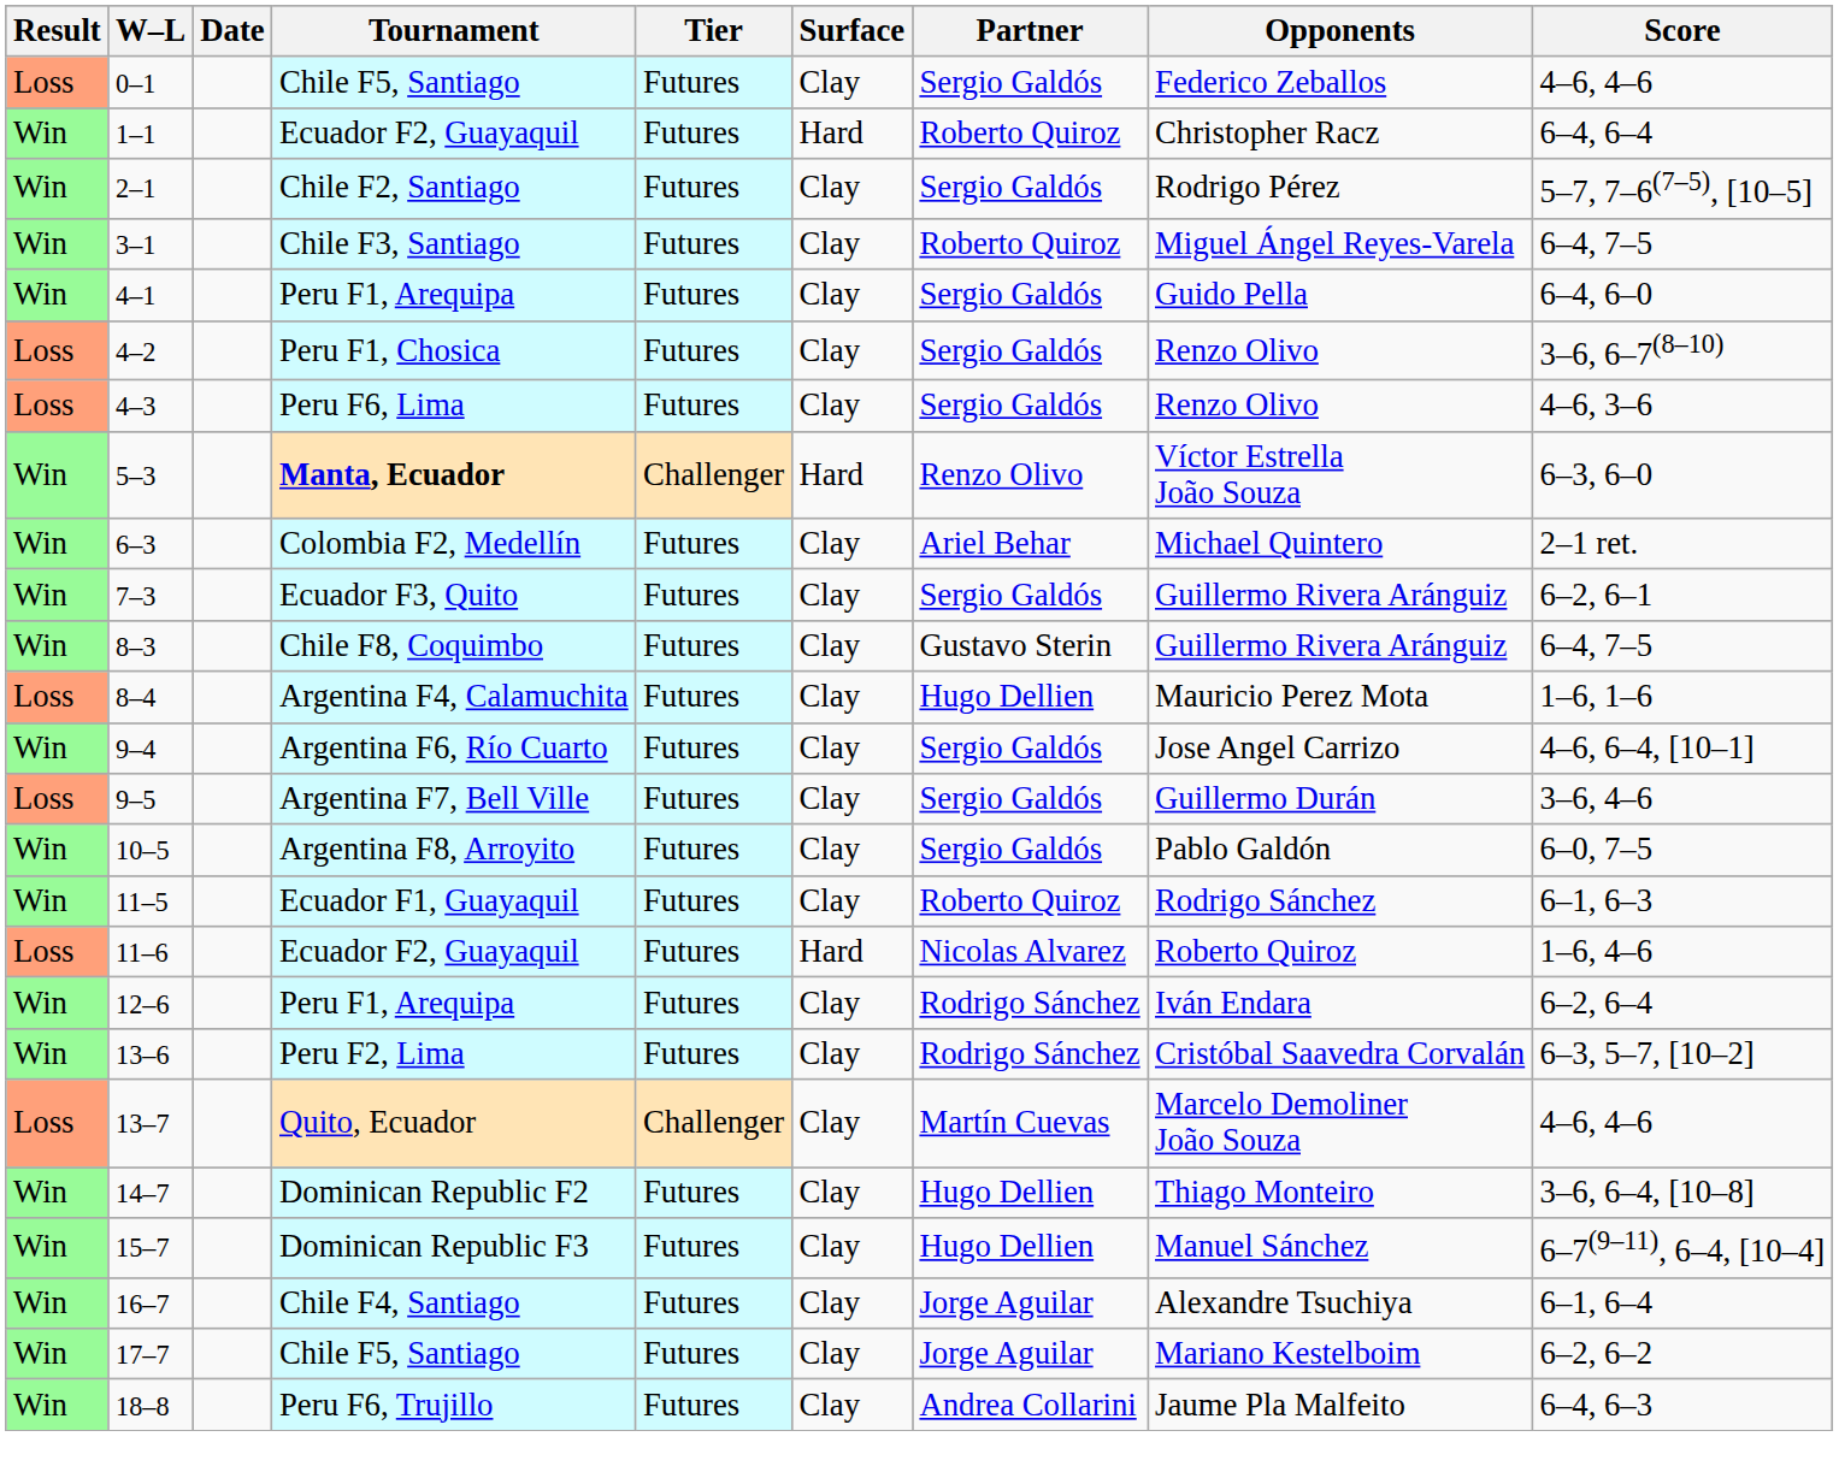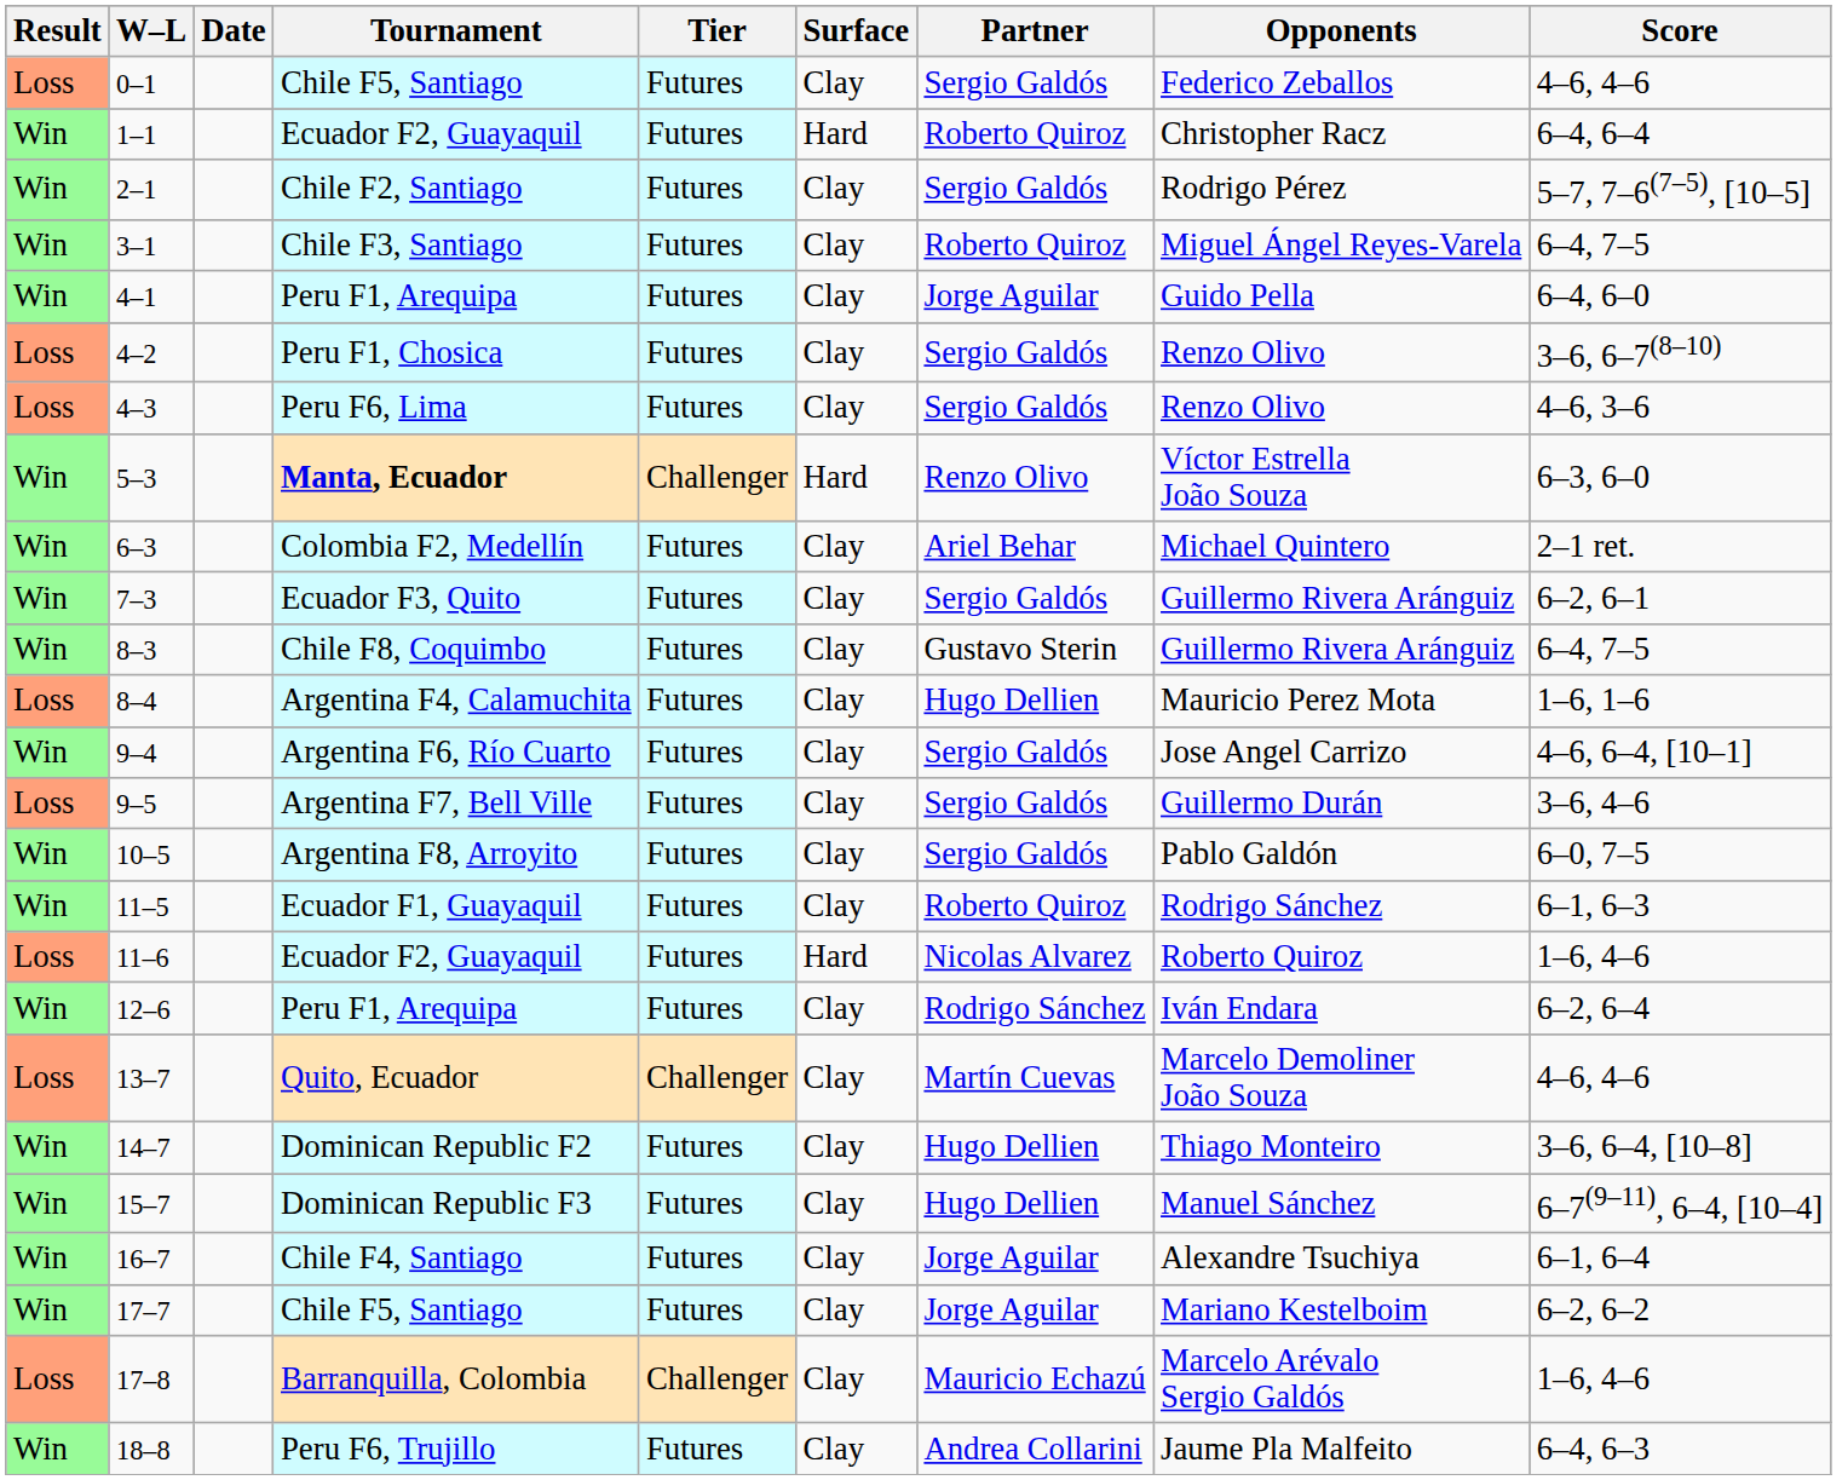 <table class="sortable wikitable">
 <tr>
 <th>Result</th>
 <th class="unsortable">W–L</th>
 <th>Date</th>
 <th>Tournament</th>
 <th>Tier</th>
 <th>Surface</th>
 <th>Partner</th>
 <th>Opponents</th>
 <th class="unsortable">Score</th>
 </tr>
 <tr>
 <td bgcolor=FFA07A>Loss</td>
 <td><small>0–1</small></td>
 <td></td>
 <td style=background:#cffcff>Chile F5, <a href='#'>Santiago</a></td>
 <td style=background:#cffcff>Futures</td>
 <td>Clay</td>
 <td> <a href='#'>Sergio Galdós</a></td>
 <td> <a href='#'>Federico Zeballos</a></td>
 <td>4–6, 4–6</td>
 </tr>
 <tr>
 <td bgcolor=98FB98>Win</td>
 <td><small>1–1</small></td>
 <td></td>
 <td style=background:#cffcff>Ecuador F2, <a href='#'>Guayaquil</a></td>
 <td style=background:#cffcff>Futures</td>
 <td>Hard</td>
 <td> <a href='#'>Roberto Quiroz</a></td>
 <td> Christopher Racz</td>
 <td>6–4, 6–4</td>
 </tr>
 <tr>
 <td bgcolor=98FB98>Win</td>
 <td><small>2–1</small></td>
 <td></td>
 <td style=background:#cffcff>Chile F2, <a href='#'>Santiago</a></td>
 <td style=background:#cffcff>Futures</td>
 <td>Clay</td>
 <td> <a href='#'>Sergio Galdós</a></td>
 <td> Rodrigo Pérez</td>
 <td>5–7, 7–6<sup>(7–5)</sup>, [10–5]</td>
 </tr>
 <tr>
 <td bgcolor=98FB98>Win</td>
 <td><small>3–1</small></td>
 <td></td>
 <td style=background:#cffcff>Chile F3, <a href='#'>Santiago</a></td>
 <td style=background:#cffcff>Futures</td>
 <td>Clay</td>
 <td> <a href='#'>Roberto Quiroz</a></td>
 <td> <a href='#'>Miguel Ángel Reyes-Varela</a></td>
 <td>6–4, 7–5</td>
 </tr>
 <tr>
 <td bgcolor=98FB98>Win</td>
 <td><small>4–1</small></td>
 <td></td>
 <td style=background:#cffcff>Peru F1, <a href='#'>Arequipa</a></td>
 <td style=background:#cffcff>Futures</td>
 <td>Clay</td>
-<td> <a href='#'>Sergio Galdós</a></td>
+<td> <a href='#'>Jorge Aguilar</a></td>
 <td> <a href='#'>Guido Pella</a></td>
 <td>6–4, 6–0</td>
 </tr>
 <tr>
 <td bgcolor=FFA07A>Loss</td>
 <td><small>4–2</small></td>
 <td></td>
 <td style=background:#cffcff>Peru F1, <a href='#'>Chosica</a></td>
 <td style=background:#cffcff>Futures</td>
 <td>Clay</td>
 <td> <a href='#'>Sergio Galdós</a></td>
 <td> <a href='#'>Renzo Olivo</a></td>
 <td>3–6, 6–7<sup>(8–10)</sup></td>
 </tr>
 <tr>
 <td bgcolor=FFA07A>Loss</td>
 <td><small>4–3</small></td>
 <td></td>
 <td style=background:#cffcff>Peru F6, <a href='#'>Lima</a></td>
 <td style=background:#cffcff>Futures</td>
 <td>Clay</td>
 <td> <a href='#'>Sergio Galdós</a></td>
 <td> <a href='#'>Renzo Olivo</a></td>
 <td>4–6, 3–6</td>
 </tr>
 <tr>
 <td bgcolor=98FB98>Win</td>
 <td><small>5–3</small></td>
 <td></td>
 <td style=background:moccasin><strong><a href='#'>Manta</a>, Ecuador</strong></td>
 <td style=background:moccasin>Challenger</td>
 <td>Hard</td>
 <td> <a href='#'>Renzo Olivo</a></td>
 <td> <a href='#'>Víctor Estrella</a> <br> <a href='#'>João Souza</a></td>
 <td>6–3, 6–0</td>
 </tr>
 <tr>
 <td bgcolor=98FB98>Win</td>
 <td><small>6–3</small></td>
 <td></td>
 <td style=background:#cffcff>Colombia F2, <a href='#'>Medellín</a></td>
 <td style=background:#cffcff>Futures</td>
 <td>Clay</td>
 <td> <a href='#'>Ariel Behar</a></td>
 <td> <a href='#'>Michael Quintero</a></td>
 <td>2–1 ret.</td>
 </tr>
 <tr>
 <td bgcolor=98FB98>Win</td>
 <td><small>7–3</small></td>
 <td></td>
 <td style=background:#cffcff>Ecuador F3, <a href='#'>Quito</a></td>
 <td style=background:#cffcff>Futures</td>
 <td>Clay</td>
 <td> <a href='#'>Sergio Galdós</a></td>
 <td> <a href='#'>Guillermo Rivera Aránguiz</a></td>
 <td>6–2, 6–1</td>
 </tr>
 <tr>
 <td bgcolor=98FB98>Win</td>
 <td><small>8–3</small></td>
 <td></td>
 <td style=background:#cffcff>Chile F8, <a href='#'>Coquimbo</a></td>
 <td style=background:#cffcff>Futures</td>
 <td>Clay</td>
 <td> Gustavo Sterin</td>
 <td> <a href='#'>Guillermo Rivera Aránguiz</a></td>
 <td>6–4, 7–5</td>
 </tr>
 <tr>
 <td bgcolor=FFA07A>Loss</td>
 <td><small>8–4</small></td>
 <td></td>
 <td style=background:#cffcff>Argentina F4, <a href='#'>Calamuchita</a></td>
 <td style=background:#cffcff>Futures</td>
 <td>Clay</td>
 <td> <a href='#'>Hugo Dellien</a></td>
 <td> Mauricio Perez Mota</td>
 <td>1–6, 1–6</td>
 </tr>
 <tr>
 <td bgcolor=98FB98>Win</td>
 <td><small>9–4</small></td>
 <td></td>
 <td style=background:#cffcff>Argentina F6, <a href='#'>Río Cuarto</a></td>
 <td style=background:#cffcff>Futures</td>
 <td>Clay</td>
 <td> <a href='#'>Sergio Galdós</a></td>
 <td> Jose Angel Carrizo</td>
 <td>4–6, 6–4, [10–1]</td>
 </tr>
 <tr>
 <td bgcolor=FFA07A>Loss</td>
 <td><small>9–5</small></td>
 <td></td>
 <td style=background:#cffcff>Argentina F7, <a href='#'>Bell Ville</a></td>
 <td style=background:#cffcff>Futures</td>
 <td>Clay</td>
 <td> <a href='#'>Sergio Galdós</a></td>
 <td> <a href='#'>Guillermo Durán</a></td>
 <td>3–6, 4–6</td>
 </tr>
 <tr>
 <td bgcolor=98FB98>Win</td>
 <td><small>10–5</small></td>
 <td></td>
 <td style=background:#cffcff>Argentina F8, <a href='#'>Arroyito</a></td>
 <td style=background:#cffcff>Futures</td>
 <td>Clay</td>
 <td> <a href='#'>Sergio Galdós</a></td>
 <td> Pablo Galdón</td>
 <td>6–0, 7–5</td>
 </tr>
 <tr>
 <td bgcolor=98FB98>Win</td>
 <td><small>11–5</small></td>
 <td></td>
 <td style=background:#cffcff>Ecuador F1, <a href='#'>Guayaquil</a></td>
 <td style=background:#cffcff>Futures</td>
 <td>Clay</td>
 <td> <a href='#'>Roberto Quiroz</a></td>
 <td> <a href='#'>Rodrigo Sánchez</a></td>
 <td>6–1, 6–3</td>
 </tr>
 <tr>
 <td bgcolor=FFA07A>Loss</td>
 <td><small>11–6</small></td>
 <td></td>
 <td style=background:#cffcff>Ecuador F2, <a href='#'>Guayaquil</a></td>
 <td style=background:#cffcff>Futures</td>
 <td>Hard</td>
 <td> <a href='#'>Nicolas Alvarez</a></td>
 <td> <a href='#'>Roberto Quiroz</a></td>
 <td>1–6, 4–6</td>
 </tr>
 <tr>
 <td bgcolor=98FB98>Win</td>
 <td><small>12–6</small></td>
 <td></td>
 <td style=background:#cffcff>Peru F1, <a href='#'>Arequipa</a></td>
 <td style=background:#cffcff>Futures</td>
 <td>Clay</td>
 <td> <a href='#'>Rodrigo Sánchez</a></td>
 <td> <a href='#'>Iván Endara</a></td>
 <td>6–2, 6–4</td>
 </tr>
 <tr>
-<td bgcolor=98FB98>Win</td>
-<td><small>13–6</small></td>
-<td></td>
-<td style=background:#cffcff>Peru F2, <a href='#'>Lima</a></td>
-<td style=background:#cffcff>Futures</td>
-<td>Clay</td>
-<td> <a href='#'>Rodrigo Sánchez</a></td>
-<td> <a href='#'>Cristóbal Saavedra Corvalán</a></td>
-<td>6–3, 5–7, [10–2]</td>
-</tr>
-<tr>
 <td bgcolor=FFA07A>Loss</td>
 <td><small>13–7</small></td>
 <td></td>
 <td style=background:moccasin><a href='#'>Quito</a>, Ecuador</td>
 <td style=background:moccasin>Challenger</td>
 <td>Clay</td>
 <td> <a href='#'>Martín Cuevas</a></td>
 <td> <a href='#'>Marcelo Demoliner</a> <br> <a href='#'>João Souza</a></td>
 <td>4–6, 4–6</td>
 </tr>
 <tr>
 <td bgcolor=98FB98>Win</td>
 <td><small>14–7</small></td>
 <td></td>
 <td style=background:#cffcff>Dominican Republic F2</td>
 <td style=background:#cffcff>Futures</td>
 <td>Clay</td>
 <td> <a href='#'>Hugo Dellien</a></td>
 <td> <a href='#'>Thiago Monteiro</a></td>
 <td>3–6, 6–4, [10–8]</td>
 </tr>
 <tr>
 <td bgcolor=98FB98>Win</td>
 <td><small>15–7</small></td>
 <td></td>
 <td style=background:#cffcff>Dominican Republic F3</td>
 <td style=background:#cffcff>Futures</td>
 <td>Clay</td>
 <td> <a href='#'>Hugo Dellien</a></td>
 <td> <a href='#'>Manuel Sánchez</a></td>
 <td>6–7<sup>(9–11)</sup>, 6–4, [10–4]</td>
 </tr>
 <tr>
 <td bgcolor=98FB98>Win</td>
 <td><small>16–7</small></td>
 <td></td>
 <td style=background:#cffcff>Chile F4, <a href='#'>Santiago</a></td>
 <td style=background:#cffcff>Futures</td>
 <td>Clay</td>
 <td> <a href='#'>Jorge Aguilar</a></td>
 <td> Alexandre Tsuchiya</td>
 <td>6–1, 6–4</td>
 </tr>
 <tr>
 <td bgcolor=98FB98>Win</td>
 <td><small>17–7</small></td>
 <td></td>
 <td style=background:#cffcff>Chile F5, <a href='#'>Santiago</a></td>
 <td style=background:#cffcff>Futures</td>
 <td>Clay</td>
 <td> <a href='#'>Jorge Aguilar</a></td>
 <td> <a href='#'>Mariano Kestelboim</a></td>
 <td>6–2, 6–2</td>
 </tr>
 <tr>
+<td bgcolor=FFA07A>Loss</td>
+<td><small>17–8</small></td>
+<td></td>
+<td style=background:moccasin><a href='#'>Barranquilla</a>, Colombia</td>
+<td style=background:moccasin>Challenger</td>
+<td>Clay</td>
+<td> <a href='#'>Mauricio Echazú</a></td>
+<td> <a href='#'>Marcelo Arévalo</a> <br> <a href='#'>Sergio Galdós</a></td>
+<td>1–6, 4–6</td>
+</tr>
+<tr>
 <td bgcolor=98FB98>Win</td>
 <td><small>18–8</small></td>
 <td></td>
 <td style=background:#cffcff>Peru F6, <a href='#'>Trujillo</a></td>
 <td style=background:#cffcff>Futures</td>
 <td>Clay</td>
 <td> <a href='#'>Andrea Collarini</a></td>
 <td> Jaume Pla Malfeito</td>
 <td>6–4, 6–3</td>
 </tr>
 <tr>
 </tr>
 </table>
